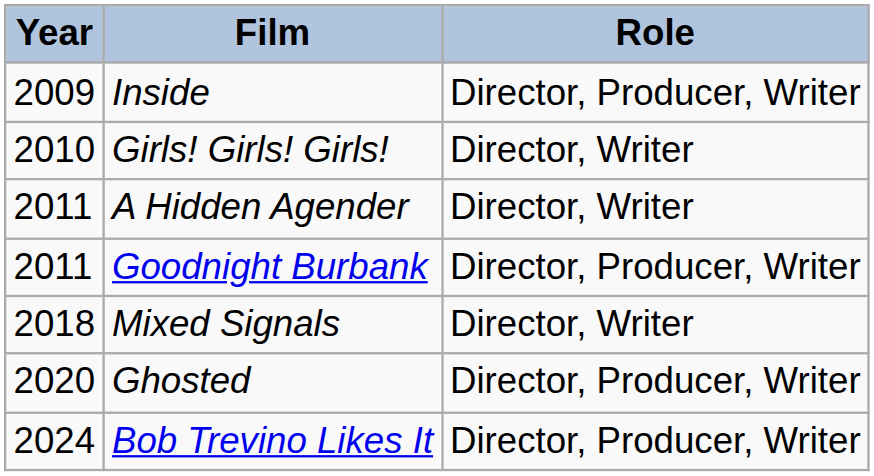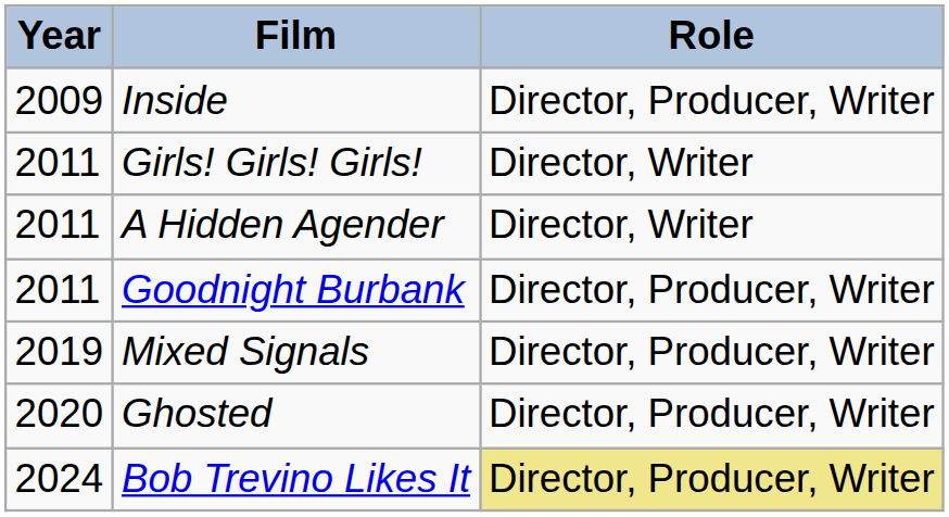 <table class="wikitable">
 <tr>
 <th style="background:#B0C4DE;">Year</th>
 <th style="background:#B0C4DE;">Film</th>
 <th style="background:#B0C4DE;">Role</th>
 </tr>
 <tr>
 <td>2009</td>
 <td><em>Inside</em></td>
 <td>Director, Producer, Writer</td>
 </tr>
 <tr>
-<td>2010</td>
+<td>2011</td>
 <td><em>Girls! Girls! Girls!</em></td>
 <td>Director, Writer</td>
 </tr>
 <tr>
 <td>2011</td>
 <td><em>A Hidden Agender</em></td>
 <td>Director, Writer</td>
 </tr>
 <tr>
 <td>2011</td>
 <td><em><a href='#'>Goodnight Burbank</a></em></td>
 <td>Director, Producer, Writer</td>
 </tr>
 <tr>
-<td>2018</td>
+<td>2019</td>
 <td><em>Mixed Signals</em></td>
-<td>Director, Writer</td>
+<td>Director, Producer, Writer</td>
 </tr>
 <tr>
 <td>2020</td>
 <td><em>Ghosted</em></td>
 <td>Director, Producer, Writer</td>
 </tr>
 <tr>
 <td>2024</td>
 <td><em><a href='#'>Bob Trevino Likes It</a></em></td>
-<td>Director, Producer, Writer</td>
+<td style="background: khaki;">Director, Producer, Writer</td>
 </tr>
 </table>
